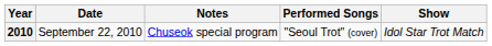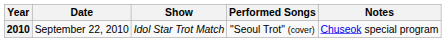 <table class="wikitable plainrowheaders" style="text-align:center;">
 <tr>
 <th>Year</th>
 <th>Date</th>
+<th>Show</th>
+<th>Performed Songs</th>
 <th>Notes</th>
-<th>Performed Songs</th>
-<th>Show</th>
 </tr>
 <tr>
 <th scope="row">2010</th>
 <td>September 22, 2010</td>
+<td><em>Idol Star Trot Match</em></td>
+<td>"Seoul Trot" <small>(cover)</small></td>
 <td><a href='#'>Chuseok</a> special program</td>
-<td>"Seoul Trot" <small>(cover)</small></td>
-<td><em>Idol Star Trot Match</em></td>
 </tr>
 </table>
